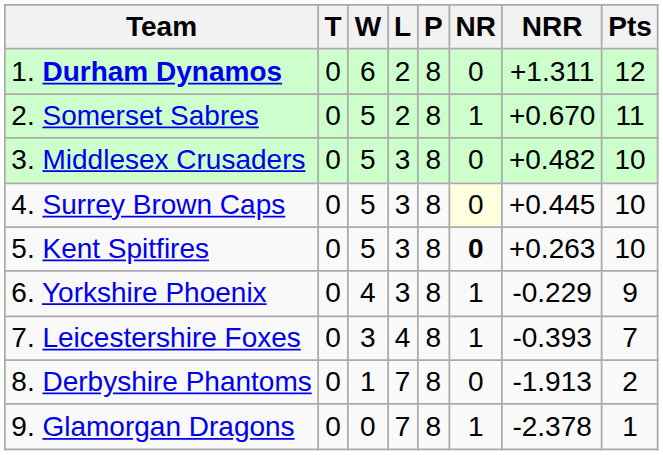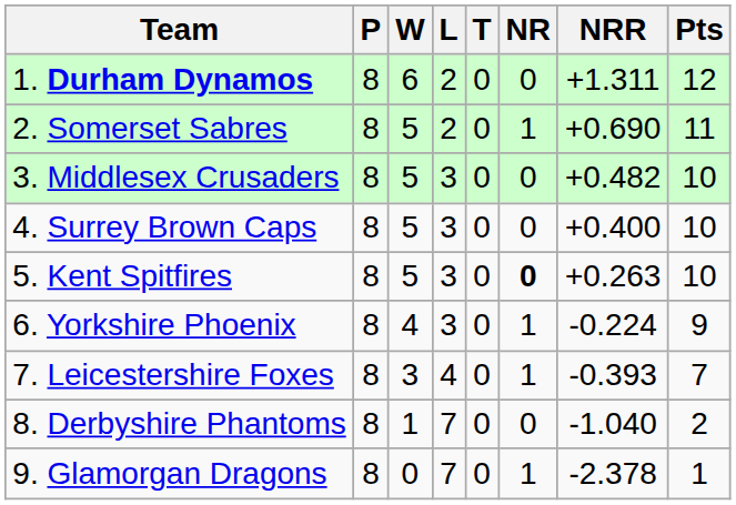 <table class="wikitable" style="text-align: center;">
 <tr>
 <th>Team</th>
-<th>T</th>
+<th>P</th>
 <th>W</th>
 <th>L</th>
-<th>P</th>
+<th>T</th>
 <th>NR</th>
 <th>NRR</th>
 <th>Pts</th>
 </tr>
 <tr style="background: #ccffcc;">
 <td style="text-align:left;">1. <strong><a href='#'>Durham Dynamos</a></strong></td>
-<td>0</td>
+<td>8</td>
 <td>6</td>
 <td>2</td>
-<td>8</td>
+<td>0</td>
 <td>0</td>
 <td>+1.311</td>
 <td>12</td>
 </tr>
 <tr style="background: #ccffcc;">
 <td style="text-align:left;">2. <a href='#'>Somerset Sabres</a></td>
-<td>0</td>
+<td>8</td>
 <td>5</td>
 <td>2</td>
-<td>8</td>
+<td>0</td>
 <td>1</td>
-<td>+0.670</td>
+<td>+0.690</td>
 <td>11</td>
 </tr>
 <tr style="background: #ccffcc;">
 <td style="text-align:left;">3. <a href='#'>Middlesex Crusaders</a></td>
-<td>0</td>
+<td>8</td>
 <td>5</td>
 <td>3</td>
-<td>8</td>
+<td>0</td>
 <td>0</td>
 <td>+0.482</td>
 <td>10</td>
 </tr>
 <tr>
 <td style="text-align:left;">4. <a href='#'>Surrey Brown Caps</a></td>
-<td>0</td>
+<td>8</td>
 <td>5</td>
 <td>3</td>
-<td>8</td>
-<td style="background: lightyellow;">0</td>
-<td>+0.445</td>
+<td>0</td>
+<td>0</td>
+<td>+0.400</td>
 <td>10</td>
 </tr>
 <tr>
 <td style="text-align:left;">5. <a href='#'>Kent Spitfires</a></td>
-<td>0</td>
+<td>8</td>
 <td>5</td>
 <td>3</td>
-<td>8</td>
+<td>0</td>
 <td><strong>0</strong></td>
 <td>+0.263</td>
 <td>10</td>
 </tr>
 <tr>
 <td style="text-align:left;">6. <a href='#'>Yorkshire Phoenix</a></td>
-<td>0</td>
+<td>8</td>
 <td>4</td>
 <td>3</td>
-<td>8</td>
+<td>0</td>
 <td>1</td>
-<td>-0.229</td>
+<td>-0.224</td>
 <td>9</td>
 </tr>
 <tr>
 <td style="text-align:left;">7. <a href='#'>Leicestershire Foxes</a></td>
-<td>0</td>
+<td>8</td>
 <td>3</td>
 <td>4</td>
-<td>8</td>
+<td>0</td>
 <td>1</td>
 <td>-0.393</td>
 <td>7</td>
 </tr>
 <tr>
 <td style="text-align:left;">8. <a href='#'>Derbyshire Phantoms</a></td>
-<td>0</td>
+<td>8</td>
 <td>1</td>
 <td>7</td>
-<td>8</td>
 <td>0</td>
-<td>-1.913</td>
+<td>0</td>
+<td>-1.040</td>
 <td>2</td>
 </tr>
 <tr>
 <td style="text-align:left;">9. <a href='#'>Glamorgan Dragons</a></td>
-<td>0</td>
+<td>8</td>
 <td>0</td>
 <td>7</td>
-<td>8</td>
+<td>0</td>
 <td>1</td>
 <td>-2.378</td>
 <td>1</td>
 </tr>
 </table>
